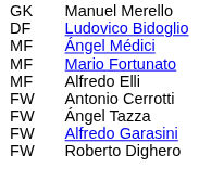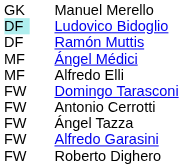 <table style="font-size:90%; margin:0.2em auto;" cellspacing="0" cellpadding="0">
 <tr>
 <th width="25"></th>
 <th width="25"></th>
 </tr>
 <tr>
 <td>GK</td>
 <td></td>
 <td> Manuel Merello</td>
 </tr>
 <tr>
+<td style="background: paleturquoise;">DF</td>
+<td></td>
+<td> <a href='#'>Ludovico Bidoglio</a></td>
+</tr>
+<tr>
 <td>DF</td>
 <td></td>
-<td> <a href='#'>Ludovico Bidoglio</a></td>
+<td> <a href='#'>Ramón Muttis</a></td>
 </tr>
 <tr>
 <td>MF</td>
 <td></td>
 <td> <a href='#'>Ángel Médici</a></td>
 </tr>
 <tr>
 <td>MF</td>
 <td></td>
-<td> <a href='#'>Mario Fortunato</a></td>
+<td> Alfredo Elli</td>
 </tr>
 <tr>
-<td>MF</td>
+<td>FW</td>
 <td></td>
-<td> Alfredo Elli</td>
+<td> <a href='#'>Domingo Tarasconi</a></td>
 </tr>
 <tr>
 <td>FW</td>
 <td></td>
 <td> Antonio Cerrotti</td>
 </tr>
 <tr>
 <td>FW</td>
 <td></td>
 <td> Ángel Tazza</td>
 </tr>
 <tr>
 <td>FW</td>
 <td></td>
 <td> <a href='#'>Alfredo Garasini</a></td>
 </tr>
 <tr>
 <td>FW</td>
 <td></td>
 <td> Roberto Dighero</td>
 </tr>
 </table>
